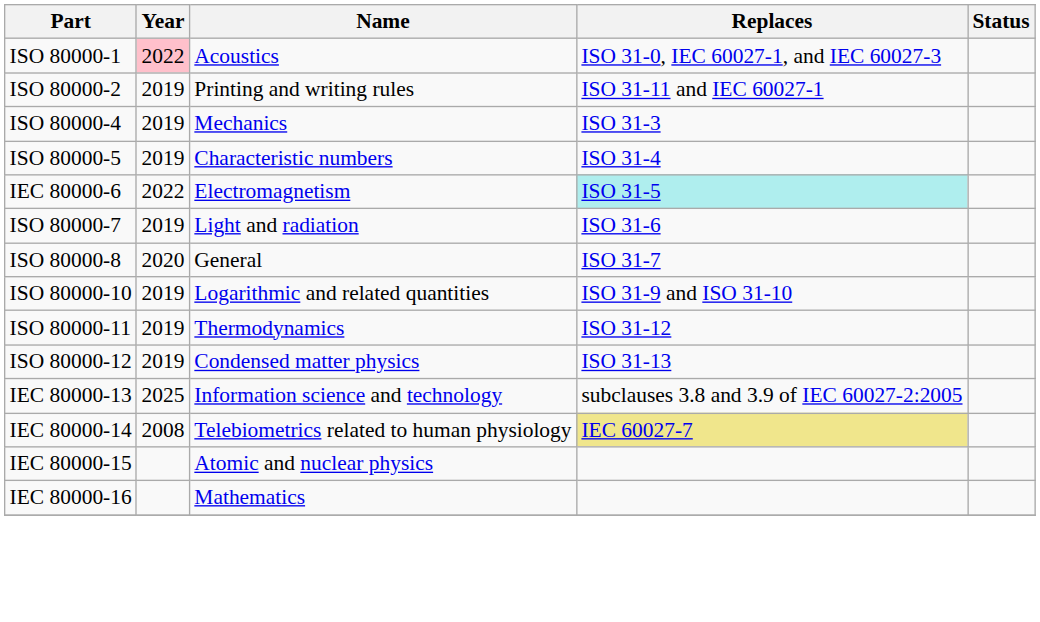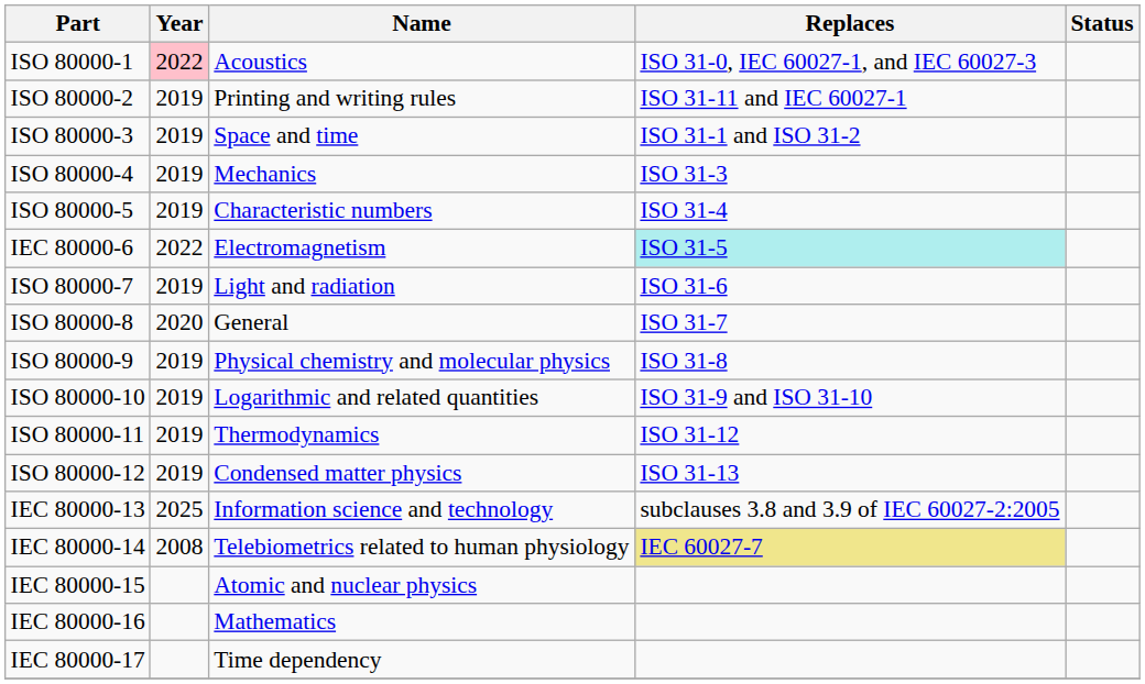 <table class="wikitable">
 <tr>
 <th>Part</th>
 <th>Year</th>
 <th>Name</th>
 <th>Replaces</th>
 <th>Status</th>
 </tr>
 <tr>
 <td>ISO 80000-1</td>
 <td style="background: pink;">2022</td>
 <td><a href='#'>Acoustics</a></td>
 <td><a href='#'>ISO 31-0</a>, <a href='#'>IEC 60027-1</a>, and <a href='#'>IEC 60027-3</a></td>
 <td></td>
 </tr>
 <tr>
 <td>ISO 80000-2</td>
 <td>2019</td>
 <td>Printing and writing rules</td>
 <td><a href='#'>ISO 31-11</a> and <a href='#'>IEC 60027-1</a></td>
+<td></td>
+</tr>
+<tr>
+<td>ISO 80000-3</td>
+<td>2019</td>
+<td><a href='#'>Space</a> and <a href='#'>time</a></td>
+<td><a href='#'>ISO 31-1</a> and <a href='#'>ISO 31-2</a></td>
 <td></td>
 </tr>
 <tr>
 <td>ISO 80000-4</td>
 <td>2019</td>
 <td><a href='#'>Mechanics</a></td>
 <td><a href='#'>ISO 31-3</a></td>
 <td></td>
 </tr>
 <tr>
 <td>ISO 80000-5</td>
 <td>2019</td>
 <td><a href='#'>Characteristic numbers</a></td>
 <td><a href='#'>ISO 31-4</a></td>
 <td></td>
 </tr>
 <tr>
 <td>IEC 80000-6</td>
 <td>2022</td>
 <td><a href='#'>Electromagnetism</a></td>
 <td style="background: paleturquoise;"><a href='#'>ISO 31-5</a></td>
 <td></td>
 </tr>
 <tr>
 <td>ISO 80000-7</td>
 <td>2019</td>
 <td><a href='#'>Light</a> and <a href='#'>radiation</a></td>
 <td><a href='#'>ISO 31-6</a></td>
 <td></td>
 </tr>
 <tr>
 <td>ISO 80000-8</td>
 <td>2020</td>
 <td>General</td>
 <td><a href='#'>ISO 31-7</a></td>
+<td></td>
+</tr>
+<tr>
+<td>ISO 80000-9</td>
+<td>2019</td>
+<td><a href='#'>Physical chemistry</a> and <a href='#'>molecular physics</a></td>
+<td><a href='#'>ISO 31-8</a></td>
 <td></td>
 </tr>
 <tr>
 <td>ISO 80000-10</td>
 <td>2019</td>
 <td><a href='#'>Logarithmic</a> and related quantities</td>
 <td><a href='#'>ISO 31-9</a> and <a href='#'>ISO 31-10</a></td>
 <td></td>
 </tr>
 <tr>
 <td>ISO 80000-11</td>
 <td>2019</td>
 <td><a href='#'>Thermodynamics</a></td>
 <td><a href='#'>ISO 31-12</a></td>
 <td></td>
 </tr>
 <tr>
 <td>ISO 80000-12</td>
 <td>2019</td>
 <td><a href='#'>Condensed matter physics</a></td>
 <td><a href='#'>ISO 31-13</a></td>
 <td></td>
 </tr>
 <tr>
 <td>IEC 80000-13</td>
 <td>2025</td>
 <td><a href='#'>Information science</a> and <a href='#'>technology</a></td>
 <td>subclauses 3.8 and 3.9 of <a href='#'>IEC 60027-2:2005</a></td>
 <td></td>
 </tr>
 <tr>
 <td>IEC 80000-14</td>
 <td>2008</td>
 <td><a href='#'>Telebiometrics</a> related to human physiology</td>
 <td style="background: khaki;"><a href='#'>IEC 60027-7</a></td>
 <td></td>
 </tr>
 <tr>
 <td>IEC 80000-15</td>
 <td></td>
 <td><a href='#'>Atomic</a> and <a href='#'>nuclear physics</a></td>
 <td></td>
 <td></td>
 </tr>
 <tr>
 <td>IEC 80000-16</td>
 <td></td>
 <td><a href='#'>Mathematics</a></td>
 <td></td>
 <td></td>
 </tr>
 <tr>
+<td>IEC 80000-17</td>
+<td></td>
+<td>Time dependency</td>
+<td></td>
+<td></td>
+</tr>
+<tr>
 </tr>
 </table>
